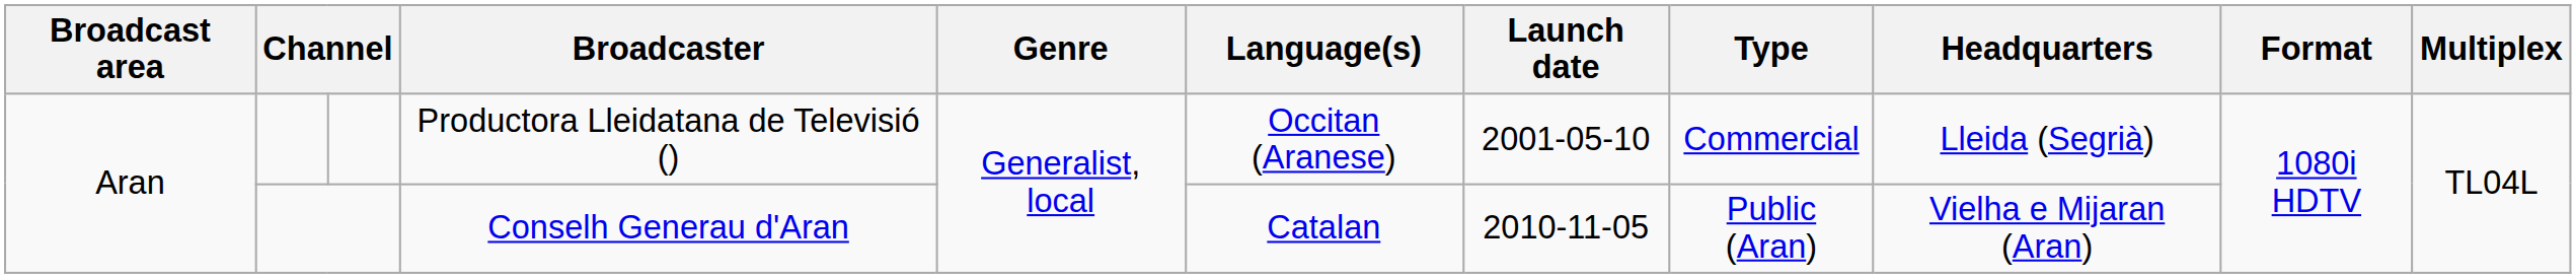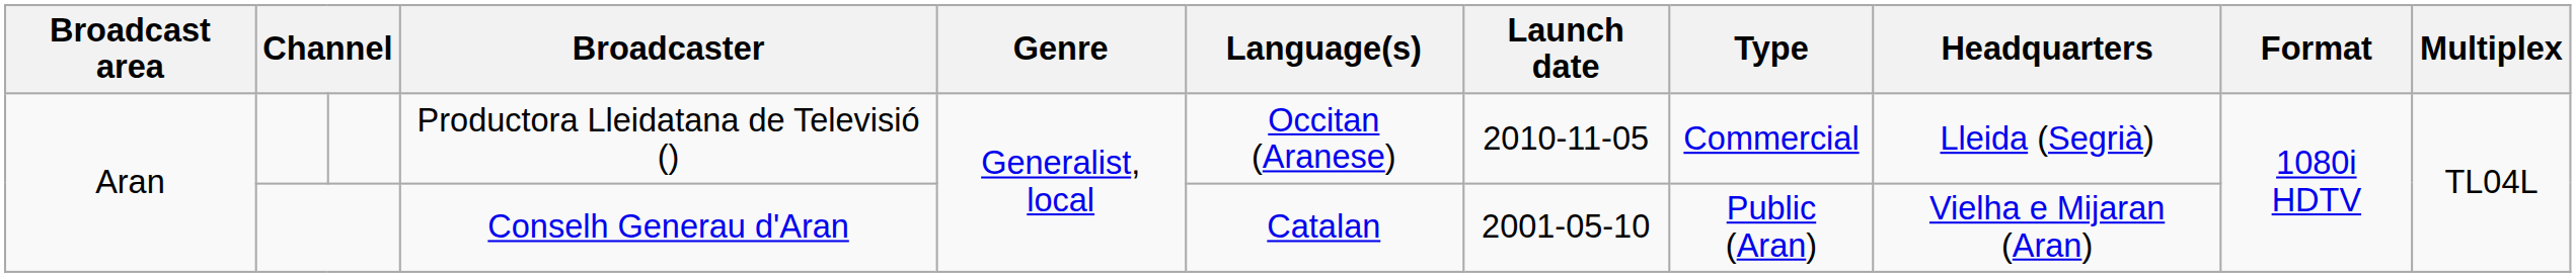 <table class="wikitable toccolours" border="1" cellpadding="3" style="border-collapse:collapse; text-align:center">
 <tr>
 <th>Broadcast area</th>
 <th colspan="2"><strong>Channel</strong></th>
 <th>Broadcaster</th>
 <th>Genre</th>
 <th>Language(s)</th>
 <th>Launch date</th>
 <th>Type</th>
 <th>Headquarters</th>
 <th>Format</th>
 <th>Multiplex</th>
 </tr>
 <tr>
 <td rowspan="2">Aran</td>
 <td></td>
 <td></td>
 <td>Productora Lleidatana de Televisió ()</td>
 <td rowspan="2"><a href='#'>Generalist</a>, <a href='#'>local</a></td>
 <td><a href='#'>Occitan</a> (<a href='#'>Aranese</a>)</td>
-<td>2001-05-10</td>
+<td>2010-11-05</td>
 <td><a href='#'>Commercial</a></td>
 <td><a href='#'>Lleida</a> (<a href='#'>Segrià</a>)</td>
 <td rowspan="2"><a href='#'>1080i</a> <a href='#'>HDTV</a></td>
 <td rowspan="2">TL04L</td>
 </tr>
 <tr>
 <td colspan="2"></td>
 <td><a href='#'>Conselh Generau d'Aran</a></td>
 <td><a href='#'>Catalan</a></td>
-<td>2010-11-05</td>
+<td>2001-05-10</td>
 <td><a href='#'>Public</a> (<a href='#'>Aran</a>)</td>
 <td><a href='#'>Vielha e Mijaran</a> (<a href='#'>Aran</a>)</td>
 </tr>
 </table>
